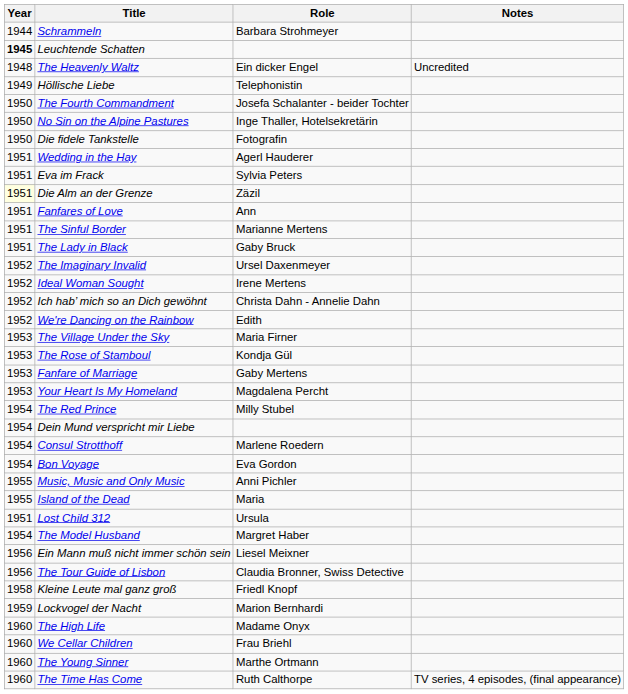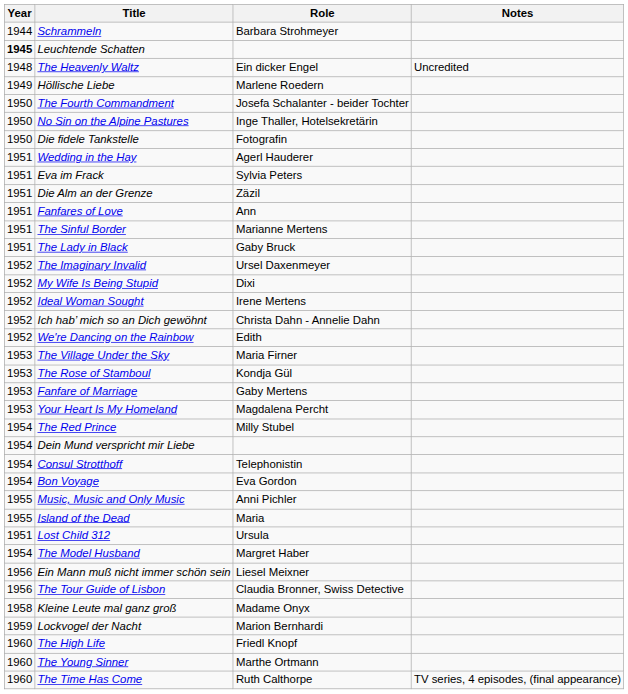 <table class="wikitable">
 <tr>
 <th>Year</th>
 <th>Title</th>
 <th>Role</th>
 <th>Notes</th>
 </tr>
 <tr>
 <td>1944</td>
 <td><em><a href='#'>Schrammeln</a></em></td>
 <td>Barbara Strohmeyer</td>
 <td></td>
 </tr>
 <tr>
 <td><strong>1945</strong></td>
 <td><em>Leuchtende Schatten</em></td>
 <td></td>
 <td></td>
 </tr>
 <tr>
 <td>1948</td>
 <td><em><a href='#'>The Heavenly Waltz</a></em></td>
 <td>Ein dicker Engel</td>
 <td>Uncredited</td>
 </tr>
 <tr>
 <td>1949</td>
 <td><em>Höllische Liebe</em></td>
-<td>Telephonistin</td>
+<td>Marlene Roedern</td>
 <td></td>
 </tr>
 <tr>
 <td>1950</td>
 <td><em><a href='#'>The Fourth Commandment</a></em></td>
 <td>Josefa Schalanter - beider Tochter</td>
 <td></td>
 </tr>
 <tr>
 <td>1950</td>
 <td><em><a href='#'>No Sin on the Alpine Pastures</a></em></td>
 <td>Inge Thaller, Hotelsekretärin</td>
 <td></td>
 </tr>
 <tr>
 <td>1950</td>
 <td><em>Die fidele Tankstelle</em></td>
 <td>Fotografin</td>
 <td></td>
 </tr>
 <tr>
 <td>1951</td>
 <td><em><a href='#'>Wedding in the Hay</a></em></td>
 <td>Agerl Hauderer</td>
 <td></td>
 </tr>
 <tr>
 <td>1951</td>
 <td><em>Eva im Frack</em></td>
 <td>Sylvia Peters</td>
 <td></td>
 </tr>
 <tr>
-<td style="background: lightyellow;">1951</td>
+<td>1951</td>
 <td><em>Die Alm an der Grenze</em></td>
 <td>Zäzil</td>
 <td></td>
 </tr>
 <tr>
 <td>1951</td>
 <td><em><a href='#'>Fanfares of Love</a></em></td>
 <td>Ann</td>
 <td></td>
 </tr>
 <tr>
 <td>1951</td>
 <td><em><a href='#'>The Sinful Border</a></em></td>
 <td>Marianne Mertens</td>
 <td></td>
 </tr>
 <tr>
 <td>1951</td>
 <td><em><a href='#'>The Lady in Black</a></em></td>
 <td>Gaby Bruck</td>
 <td></td>
 </tr>
 <tr>
 <td>1952</td>
 <td><em><a href='#'>The Imaginary Invalid</a></em></td>
 <td>Ursel Daxenmeyer</td>
+<td></td>
+</tr>
+<tr>
+<td>1952</td>
+<td><em><a href='#'>My Wife Is Being Stupid</a></em></td>
+<td>Dixi</td>
 <td></td>
 </tr>
 <tr>
 <td>1952</td>
 <td><em><a href='#'>Ideal Woman Sought</a></em></td>
 <td>Irene Mertens</td>
 <td></td>
 </tr>
 <tr>
 <td>1952</td>
 <td><em>Ich hab’ mich so an Dich gewöhnt</em></td>
 <td>Christa Dahn - Annelie Dahn</td>
 <td></td>
 </tr>
 <tr>
 <td>1952</td>
 <td><em><a href='#'>We're Dancing on the Rainbow</a></em></td>
 <td>Edith</td>
 <td></td>
 </tr>
 <tr>
 <td>1953</td>
 <td><em><a href='#'>The Village Under the Sky</a></em></td>
 <td>Maria Firner</td>
 <td></td>
 </tr>
 <tr>
 <td>1953</td>
 <td><em><a href='#'>The Rose of Stamboul</a></em></td>
 <td>Kondja Gül</td>
 <td></td>
 </tr>
 <tr>
 <td>1953</td>
 <td><em><a href='#'>Fanfare of Marriage</a></em></td>
 <td>Gaby Mertens</td>
 <td></td>
 </tr>
 <tr>
 <td>1953</td>
 <td><em><a href='#'>Your Heart Is My Homeland</a></em></td>
 <td>Magdalena Percht</td>
 <td></td>
 </tr>
 <tr>
 <td>1954</td>
 <td><em><a href='#'>The Red Prince</a></em></td>
 <td>Milly Stubel</td>
 <td></td>
 </tr>
 <tr>
 <td>1954</td>
 <td><em>Dein Mund verspricht mir Liebe</em></td>
 <td></td>
 <td></td>
 </tr>
 <tr>
 <td>1954</td>
 <td><em><a href='#'>Consul Strotthoff</a></em></td>
-<td>Marlene Roedern</td>
+<td>Telephonistin</td>
 <td></td>
 </tr>
 <tr>
 <td>1954</td>
 <td><em><a href='#'>Bon Voyage</a></em></td>
 <td>Eva Gordon</td>
 <td></td>
 </tr>
 <tr>
 <td>1955</td>
 <td><em><a href='#'>Music, Music and Only Music</a></em></td>
 <td>Anni Pichler</td>
 <td></td>
 </tr>
 <tr>
 <td>1955</td>
 <td><em><a href='#'>Island of the Dead</a></em></td>
 <td>Maria</td>
 <td></td>
 </tr>
 <tr>
 <td>1951</td>
 <td><em><a href='#'>Lost Child 312</a></em></td>
 <td>Ursula</td>
 <td></td>
 </tr>
 <tr>
 <td>1954</td>
 <td><em><a href='#'>The Model Husband</a></em></td>
 <td>Margret Haber</td>
 <td></td>
 </tr>
 <tr>
 <td>1956</td>
 <td><em>Ein Mann muß nicht immer schön sein</em></td>
 <td>Liesel Meixner</td>
 <td></td>
 </tr>
 <tr>
 <td>1956</td>
 <td><em><a href='#'>The Tour Guide of Lisbon</a></em></td>
 <td>Claudia Bronner, Swiss Detective</td>
 <td></td>
 </tr>
 <tr>
 <td>1958</td>
 <td><em>Kleine Leute mal ganz groß</em></td>
-<td>Friedl Knopf</td>
+<td>Madame Onyx</td>
 <td></td>
 </tr>
 <tr>
 <td>1959</td>
 <td><em>Lockvogel der Nacht</em></td>
 <td>Marion Bernhardi</td>
 <td></td>
 </tr>
 <tr>
 <td>1960</td>
 <td><em><a href='#'>The High Life</a></em></td>
-<td>Madame Onyx</td>
-<td></td>
-</tr>
-<tr>
-<td>1960</td>
-<td><em><a href='#'>We Cellar Children</a></em></td>
-<td>Frau Briehl</td>
+<td>Friedl Knopf</td>
 <td></td>
 </tr>
 <tr>
 <td>1960</td>
 <td><em><a href='#'>The Young Sinner</a></em></td>
 <td>Marthe Ortmann</td>
 <td></td>
 </tr>
 <tr>
 <td>1960</td>
 <td><em><a href='#'>The Time Has Come</a></em></td>
 <td>Ruth Calthorpe</td>
 <td>TV series, 4 episodes, (final appearance)</td>
 </tr>
 </table>
